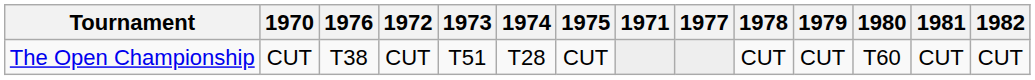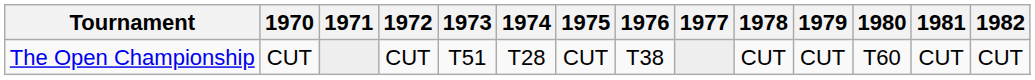 <table class="wikitable" style="font-size:95%;text-align:center;">
 <tr>
 <th>Tournament</th>
 <th>1970</th>
-<th>1976</th>
+<th>1971</th>
 <th>1972</th>
 <th>1973</th>
 <th>1974</th>
 <th>1975</th>
-<th>1971</th>
+<th>1976</th>
 <th>1977</th>
 <th>1978</th>
 <th>1979</th>
 <th>1980</th>
 <th>1981</th>
 <th>1982</th>
 </tr>
 <tr>
 <td align=left><a href='#'>The Open Championship</a></td>
 <td>CUT</td>
-<td>T38</td>
+<td style="background:#eeeeee;"></td>
 <td>CUT</td>
 <td>T51</td>
 <td>T28</td>
 <td>CUT</td>
-<td style="background:#eeeeee;"></td>
+<td>T38</td>
 <td style="background:#eeeeee;"></td>
 <td>CUT</td>
 <td>CUT</td>
 <td>T60</td>
 <td>CUT</td>
 <td>CUT</td>
 </tr>
 </table>
